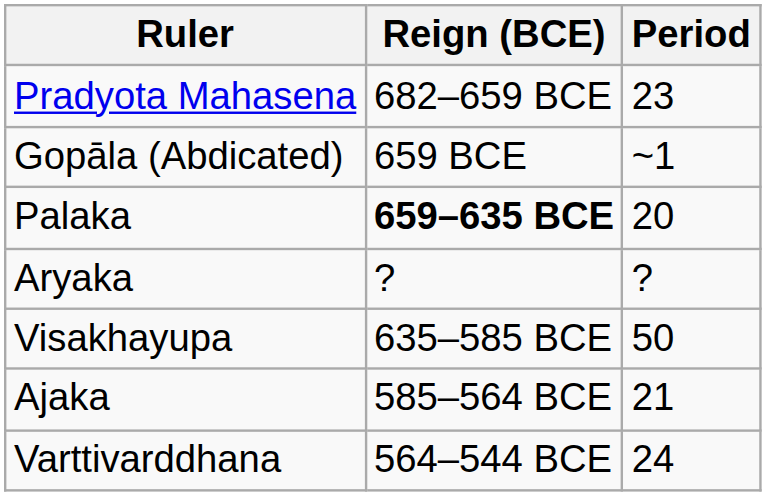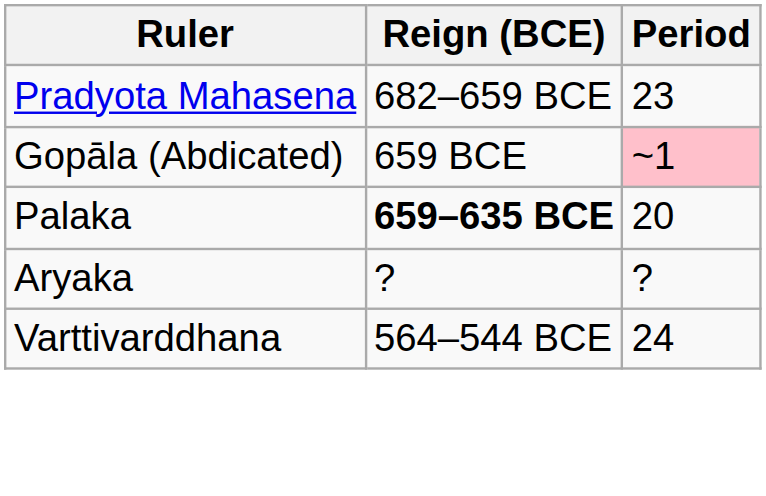 <table class="wikitable">
 <tr>
 <th>Ruler</th>
 <th>Reign (BCE)</th>
 <th>Period</th>
 </tr>
 <tr>
 <td><a href='#'>Pradyota Mahasena</a></td>
 <td>682–659 BCE</td>
 <td>23</td>
 </tr>
 <tr>
 <td>Gopāla (Abdicated)</td>
 <td>659 BCE</td>
-<td>~1</td>
+<td style="background: pink;">~1</td>
 </tr>
 <tr>
 <td>Palaka</td>
 <td><strong>659–635 BCE</strong></td>
 <td>20</td>
 </tr>
 <tr>
 <td>Aryaka</td>
 <td>?</td>
 <td>?</td>
 </tr>
 <tr>
-<td>Visakhayupa</td>
-<td>635–585 BCE</td>
-<td>50</td>
-</tr>
-<tr>
-<td>Ajaka</td>
-<td>585–564 BCE</td>
-<td>21</td>
-</tr>
-<tr>
 <td>Varttivarddhana</td>
 <td>564–544 BCE</td>
 <td>24</td>
 </tr>
 </table>
